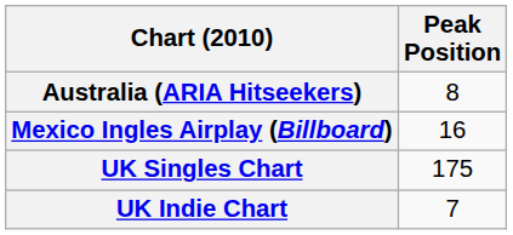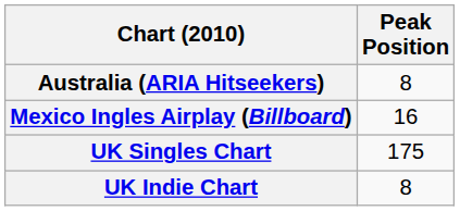 <table class="wikitable sortable plainrowheaders" style="text-align:center;">
 <tr>
 <th>Chart (2010)</th>
 <th>Peak<br>Position</th>
 </tr>
 <tr>
 <th scope="row">Australia (<a href='#'>ARIA Hitseekers</a>)</th>
 <td>8</td>
 </tr>
 <tr>
 <th scope="row"><a href='#'>Mexico Ingles Airplay</a> (<em><a href='#'>Billboard</a></em>)</th>
 <td>16</td>
 </tr>
 <tr>
 <th scope="row"><a href='#'>UK Singles Chart</a></th>
 <td>175</td>
 </tr>
 <tr>
 <th scope="row"><a href='#'>UK Indie Chart</a></th>
-<td>7</td>
+<td>8</td>
 </tr>
 </table>
